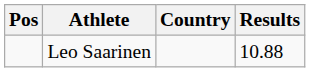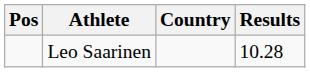 <table class="wikitable">
 <tr>
 <th>Pos</th>
 <th>Athlete</th>
 <th>Country</th>
 <th>Results</th>
 </tr>
 <tr>
 <td align="center"></td>
 <td>Leo Saarinen</td>
 <td></td>
-<td>10.88</td>
+<td>10.28</td>
 </tr>
 </table>
